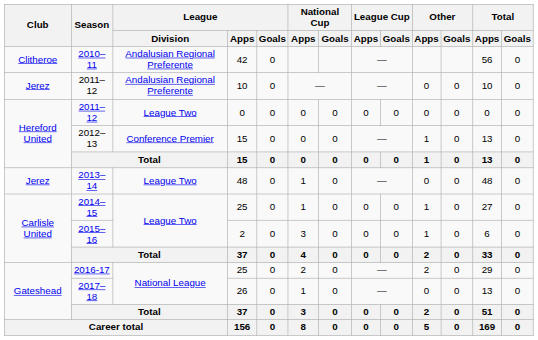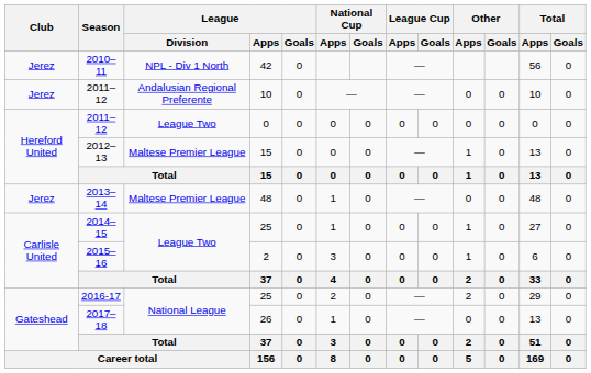 <table class="wikitable" style="text-align:center">
 <tr>
 <th rowspan="2">Club</th>
 <th rowspan="2">Season</th>
 <th colspan="3">League</th>
 <th colspan="2">National Cup</th>
 <th colspan="2">League Cup</th>
 <th colspan="2">Other</th>
 <th colspan="2">Total</th>
 </tr>
 <tr>
 <th>Division</th>
 <th>Apps</th>
 <th>Goals</th>
 <th>Apps</th>
 <th>Goals</th>
 <th>Apps</th>
 <th>Goals</th>
 <th>Apps</th>
 <th>Goals</th>
 <th>Apps</th>
 <th>Goals</th>
 </tr>
 <tr>
-<td><a href='#'>Clitheroe</a></td>
+<td><a href='#'>Jerez</a></td>
 <td><a href='#'>2010–11</a></td>
-<td><a href='#'>Andalusian Regional Preferente</a></td>
+<td><a href='#'>NPL - Div 1 North</a></td>
 <td>42</td>
 <td>0</td>
 <td></td>
 <td></td>
 <td colspan="2">—</td>
 <td></td>
 <td></td>
 <td>56</td>
 <td>0</td>
 </tr>
 <tr>
 <td><a href='#'>Jerez</a></td>
 <td>2011–12</td>
 <td><a href='#'>Andalusian Regional Preferente</a></td>
 <td>10</td>
 <td>0</td>
 <td colspan="2">—</td>
 <td colspan="2">—</td>
 <td>0</td>
 <td>0</td>
 <td>10</td>
 <td>0</td>
 </tr>
 <tr>
 <td rowspan="3"><a href='#'>Hereford United</a></td>
 <td><a href='#'>2011–12</a></td>
 <td><a href='#'>League Two</a></td>
 <td>0</td>
 <td>0</td>
 <td>0</td>
 <td>0</td>
 <td>0</td>
 <td>0</td>
 <td>0</td>
 <td>0</td>
 <td>0</td>
 <td>0</td>
 </tr>
 <tr>
 <td>2012–13</td>
-<td><a href='#'>Conference Premier</a></td>
+<td><a href='#'>Maltese Premier League</a></td>
 <td>15</td>
 <td>0</td>
 <td>0</td>
 <td>0</td>
 <td colspan="2">—</td>
 <td>1</td>
 <td>0</td>
 <td>13</td>
 <td>0</td>
 </tr>
 <tr>
 <th colspan="2">Total</th>
 <th>15</th>
 <th>0</th>
 <th>0</th>
 <th>0</th>
 <th>0</th>
 <th>0</th>
 <th>1</th>
 <th>0</th>
 <th>13</th>
 <th>0</th>
 </tr>
 <tr>
 <td><a href='#'>Jerez</a></td>
 <td><a href='#'>2013–14</a></td>
-<td><a href='#'>League Two</a></td>
+<td><a href='#'>Maltese Premier League</a></td>
 <td>48</td>
 <td>0</td>
 <td>1</td>
 <td>0</td>
 <td colspan="2">—</td>
 <td>0</td>
 <td>0</td>
 <td>48</td>
 <td>0</td>
 </tr>
 <tr>
 <td rowspan="3"><a href='#'>Carlisle United</a></td>
 <td><a href='#'>2014–15</a></td>
 <td rowspan="2"><a href='#'>League Two</a></td>
 <td>25</td>
 <td>0</td>
 <td>1</td>
 <td>0</td>
 <td>0</td>
 <td>0</td>
 <td>1</td>
 <td>0</td>
 <td>27</td>
 <td>0</td>
 </tr>
 <tr>
 <td><a href='#'>2015–16</a></td>
 <td>2</td>
 <td>0</td>
 <td>3</td>
 <td>0</td>
 <td>0</td>
 <td>0</td>
 <td>1</td>
 <td>0</td>
 <td>6</td>
 <td>0</td>
 </tr>
 <tr>
 <th colspan="2">Total</th>
 <th>37</th>
 <th>0</th>
 <th>4</th>
 <th>0</th>
 <th>0</th>
 <th>0</th>
 <th>2</th>
 <th>0</th>
 <th>33</th>
 <th>0</th>
 </tr>
 <tr>
 <td rowspan="3"><a href='#'>Gateshead</a></td>
 <td><a href='#'>2016-17</a></td>
 <td rowspan="2"><a href='#'>National League</a></td>
 <td>25</td>
 <td>0</td>
 <td>2</td>
 <td>0</td>
 <td colspan="2">—</td>
 <td>2</td>
 <td>0</td>
 <td>29</td>
 <td>0</td>
 </tr>
 <tr>
 <td><a href='#'>2017–18</a></td>
 <td>26</td>
 <td>0</td>
 <td>1</td>
 <td>0</td>
 <td colspan="2">—</td>
 <td>0</td>
 <td>0</td>
 <td>13</td>
 <td>0</td>
 </tr>
 <tr>
 <th colspan="2">Total</th>
 <th>37</th>
 <th>0</th>
 <th>3</th>
 <th>0</th>
 <th>0</th>
 <th>0</th>
 <th>2</th>
 <th>0</th>
 <th>51</th>
 <th>0</th>
 </tr>
 <tr>
 <th colspan="3">Career total</th>
 <th>156</th>
 <th>0</th>
 <th>8</th>
 <th>0</th>
 <th>0</th>
 <th>0</th>
 <th>5</th>
 <th>0</th>
 <th>169</th>
 <th>0</th>
 </tr>
 </table>
